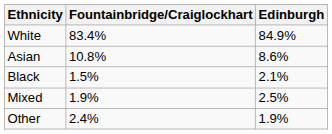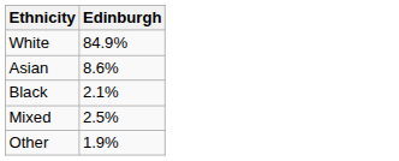 <table class="wikitable">
 <tr>
 <th>Ethnicity</th>
-<th>Fountainbridge/Craiglockhart</th>
 <th>Edinburgh</th>
 </tr>
 <tr>
 <td>White</td>
-<td>83.4%</td>
 <td>84.9%</td>
 </tr>
 <tr>
 <td>Asian</td>
-<td>10.8%</td>
 <td>8.6%</td>
 </tr>
 <tr>
 <td>Black</td>
-<td>1.5%</td>
 <td>2.1%</td>
 </tr>
 <tr>
 <td>Mixed</td>
-<td>1.9%</td>
 <td>2.5%</td>
 </tr>
 <tr>
 <td>Other</td>
-<td>2.4%</td>
 <td>1.9%</td>
 </tr>
 </table>
